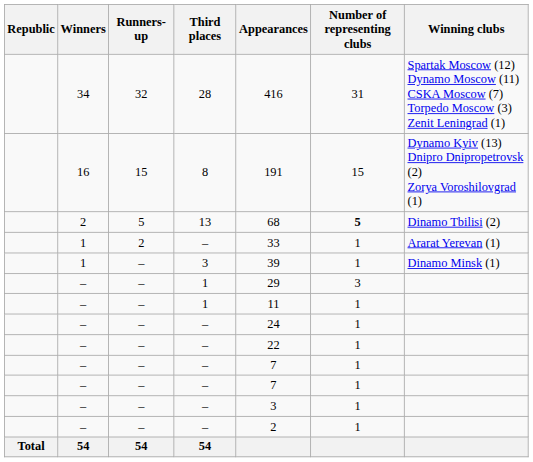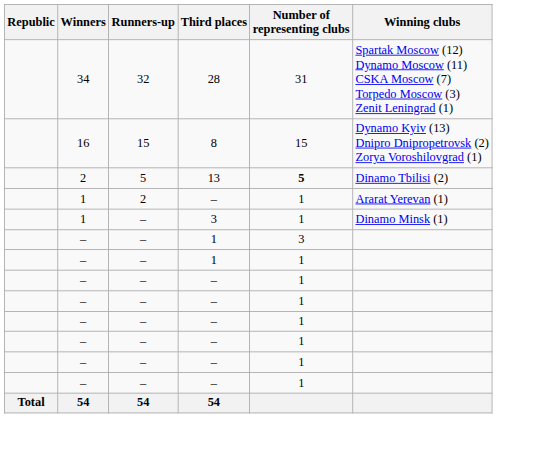 <table class="wikitable sortable" style="font-size:90%; text-align: left;">
 <tr>
 <th>Republic</th>
 <th>Winners</th>
 <th>Runners-up</th>
 <th>Third places</th>
-<th>Appearances</th>
 <th>Number of<br>representing clubs</th>
 <th>Winning clubs</th>
 </tr>
 <tr>
 <td></td>
 <td align=center>34</td>
 <td align=center>32</td>
 <td align=center>28</td>
-<td align=center>416</td>
 <td align=center>31</td>
 <td><a href='#'>Spartak Moscow</a> (12)<br> <a href='#'>Dynamo Moscow</a> (11)<br> <a href='#'>CSKA Moscow</a> (7)<br> <a href='#'>Torpedo Moscow</a> (3)<br> <a href='#'>Zenit Leningrad</a> (1)</td>
 </tr>
 <tr>
 <td></td>
 <td align=center>16</td>
 <td align=center>15</td>
 <td align=center>8</td>
-<td align=center>191</td>
 <td align=center>15</td>
 <td><a href='#'>Dynamo Kyiv</a> (13)<br><a href='#'>Dnipro Dnipropetrovsk</a> (2)<br><a href='#'>Zorya Voroshilovgrad</a> (1)</td>
 </tr>
 <tr>
 <td></td>
 <td align=center>2</td>
 <td align=center>5</td>
 <td align=center>13</td>
-<td align=center>68</td>
 <td align=center><strong>5</strong></td>
 <td><a href='#'>Dinamo Tbilisi</a> (2)</td>
 </tr>
 <tr>
 <td></td>
 <td align=center>1</td>
 <td align=center>2</td>
 <td align=center>–</td>
-<td align=center>33</td>
 <td align=center>1</td>
 <td><a href='#'>Ararat Yerevan</a> (1)</td>
 </tr>
 <tr>
 <td></td>
 <td align=center>1</td>
 <td align=center>–</td>
 <td align=center>3</td>
-<td align=center>39</td>
 <td align=center>1</td>
 <td><a href='#'>Dinamo Minsk</a> (1)</td>
 </tr>
 <tr>
 <td></td>
 <td align=center>–</td>
 <td align=center>–</td>
 <td align=center>1</td>
-<td align=center>29</td>
 <td align=center>3</td>
 <td></td>
 </tr>
 <tr>
 <td></td>
 <td align=center>–</td>
 <td align=center>–</td>
 <td align=center>1</td>
-<td align=center>11</td>
 <td align=center>1</td>
 <td></td>
 </tr>
 <tr>
 <td></td>
 <td align=center>–</td>
 <td align=center>–</td>
 <td align=center>–</td>
-<td align=center>24</td>
 <td align=center>1</td>
 <td></td>
 </tr>
 <tr>
 <td></td>
 <td align=center>–</td>
 <td align=center>–</td>
 <td align=center>–</td>
-<td align=center>22</td>
 <td align=center>1</td>
 <td></td>
 </tr>
 <tr>
 <td></td>
 <td align=center>–</td>
 <td align=center>–</td>
 <td align=center>–</td>
-<td align=center>7</td>
 <td align=center>1</td>
 <td></td>
 </tr>
 <tr>
 <td></td>
 <td align=center>–</td>
 <td align=center>–</td>
 <td align=center>–</td>
-<td align=center>7</td>
 <td align=center>1</td>
 <td></td>
 </tr>
 <tr>
 <td></td>
 <td align=center>–</td>
 <td align=center>–</td>
 <td align=center>–</td>
-<td align=center>3</td>
 <td align=center>1</td>
 <td></td>
 </tr>
 <tr>
 <td></td>
 <td align=center>–</td>
 <td align=center>–</td>
 <td align=center>–</td>
-<td align=center>2</td>
 <td align=center>1</td>
 <td></td>
 </tr>
 <tr>
 <th>Total</th>
 <th>54</th>
 <th>54</th>
 <th>54</th>
 <th></th>
 <th></th>
-<th></th>
 </tr>
 </table>
